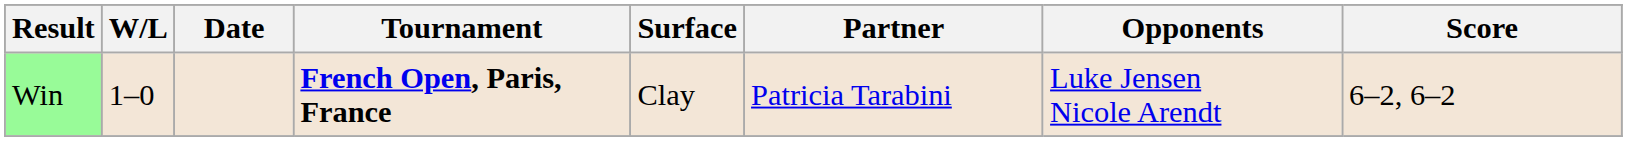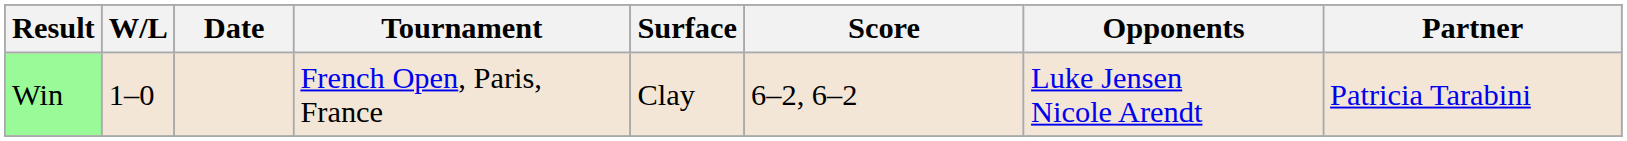 <table class="sortable wikitable">
 <tr>
 <th style="width:40px">Result</th>
 <th style="width:30px" class="unsortable">W/L</th>
 <th style="width:55px">Date</th>
 <th style="width:170px">Tournament</th>
 <th style="width:50px">Surface</th>
+<th style="width:140px" class="unsortable">Score</th>
+<th style="width:150px">Opponents</th>
 <th style="width:150px">Partner</th>
-<th style="width:150px">Opponents</th>
-<th style="width:140px" class="unsortable">Score</th>
 </tr>
 <tr bgcolor="f3e6d7">
 <td style="background:#98fb98;">Win</td>
 <td>1–0</td>
 <td><a href='#'></a></td>
-<td><strong><a href='#'>French Open</a>, Paris, France</strong></td>
+<td><a href='#'>French Open</a>, Paris, France</td>
 <td>Clay</td>
+<td>6–2, 6–2</td>
+<td> <a href='#'>Luke Jensen</a> <br>  <a href='#'>Nicole Arendt</a></td>
 <td> <a href='#'>Patricia Tarabini</a></td>
-<td> <a href='#'>Luke Jensen</a> <br>  <a href='#'>Nicole Arendt</a></td>
-<td>6–2, 6–2</td>
 </tr>
 </table>
